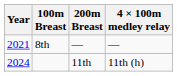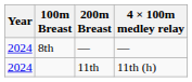 <table class="wikitable">
 <tr>
 <th>Year</th>
 <th>100m<br>Breast</th>
 <th>200m<br>Breast</th>
 <th>4 × 100m<br>medley relay</th>
 </tr>
 <tr>
-<td><a href='#'>2021</a></td>
+<td><a href='#'>2024</a></td>
 <td>8th</td>
 <td>—</td>
 <td>—</td>
 </tr>
 <tr>
 <td><a href='#'>2024</a></td>
 <td></td>
 <td>11th</td>
 <td>11th (h)</td>
 </tr>
 </table>
